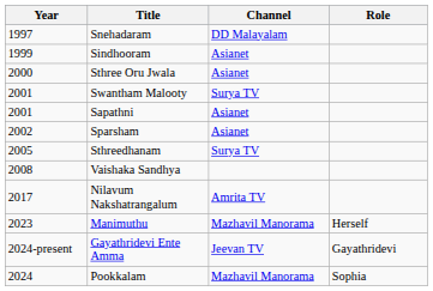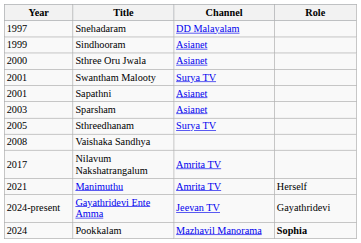 <table class="wikitable sortable" border="1">
 <tr style="background:#B0C4DE;">
 <th style="width:100px;">Year</th>
 <th style="width:150px;">Title</th>
 <th style="width:150px;">Channel</th>
 <th style="width:120px;">Role</th>
 </tr>
 <tr>
 <td>1997</td>
 <td>Snehadaram</td>
 <td><a href='#'>DD Malayalam</a></td>
 <td></td>
 </tr>
 <tr>
 <td>1999</td>
 <td>Sindhooram</td>
 <td><a href='#'>Asianet</a></td>
 <td></td>
 </tr>
 <tr>
 <td>2000</td>
 <td>Sthree Oru Jwala</td>
 <td><a href='#'>Asianet</a></td>
 <td></td>
 </tr>
 <tr>
 <td>2001</td>
 <td>Swantham Malooty</td>
 <td><a href='#'>Surya TV</a></td>
 <td></td>
 </tr>
 <tr>
 <td>2001</td>
 <td>Sapathni</td>
 <td><a href='#'>Asianet</a></td>
 <td></td>
 </tr>
 <tr>
-<td>2002</td>
+<td>2003</td>
 <td>Sparsham</td>
 <td><a href='#'>Asianet</a></td>
 <td></td>
 </tr>
 <tr>
 <td>2005</td>
 <td>Sthreedhanam</td>
 <td><a href='#'>Surya TV</a></td>
 <td></td>
 </tr>
 <tr>
 <td>2008</td>
 <td>Vaishaka Sandhya</td>
 <td></td>
 <td></td>
 </tr>
 <tr>
 <td>2017</td>
 <td>Nilavum Nakshatrangalum</td>
 <td><a href='#'>Amrita TV</a></td>
 <td></td>
 </tr>
 <tr>
-<td>2023</td>
+<td>2021</td>
 <td><a href='#'>Manimuthu</a></td>
-<td><a href='#'>Mazhavil Manorama</a></td>
+<td><a href='#'>Amrita TV</a></td>
 <td>Herself</td>
 </tr>
 <tr>
 <td>2024-present</td>
 <td><a href='#'>Gayathridevi Ente Amma</a></td>
 <td><a href='#'>Jeevan TV</a></td>
 <td>Gayathridevi</td>
 </tr>
 <tr>
 <td>2024</td>
 <td>Pookkalam</td>
 <td><a href='#'>Mazhavil Manorama</a></td>
-<td>Sophia</td>
+<td><strong>Sophia</strong></td>
 </tr>
 </table>
